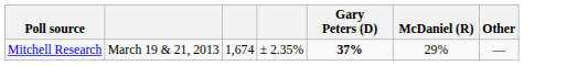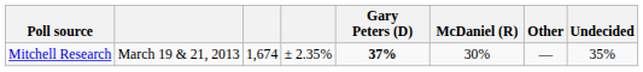 <table class="wikitable" style="text-align:center">
 <tr valign= bottom>
 <th>Poll source</th>
 <th></th>
 <th></th>
 <th></th>
 <th style="width:100px;">Gary<br>Peters (D)</th>
 <th style="width:100px;"><br>McDaniel (R)</th>
 <th>Other</th>
+<th>Undecided</th>
 </tr>
 <tr>
 <td align=left><a href='#'>Mitchell Research</a></td>
 <td>March 19 & 21, 2013</td>
 <td>1,674</td>
 <td>± 2.35%</td>
 <td><strong>37%</strong></td>
-<td>29%</td>
+<td>30%</td>
 <td>—</td>
+<td>35%</td>
 </tr>
 </table>
